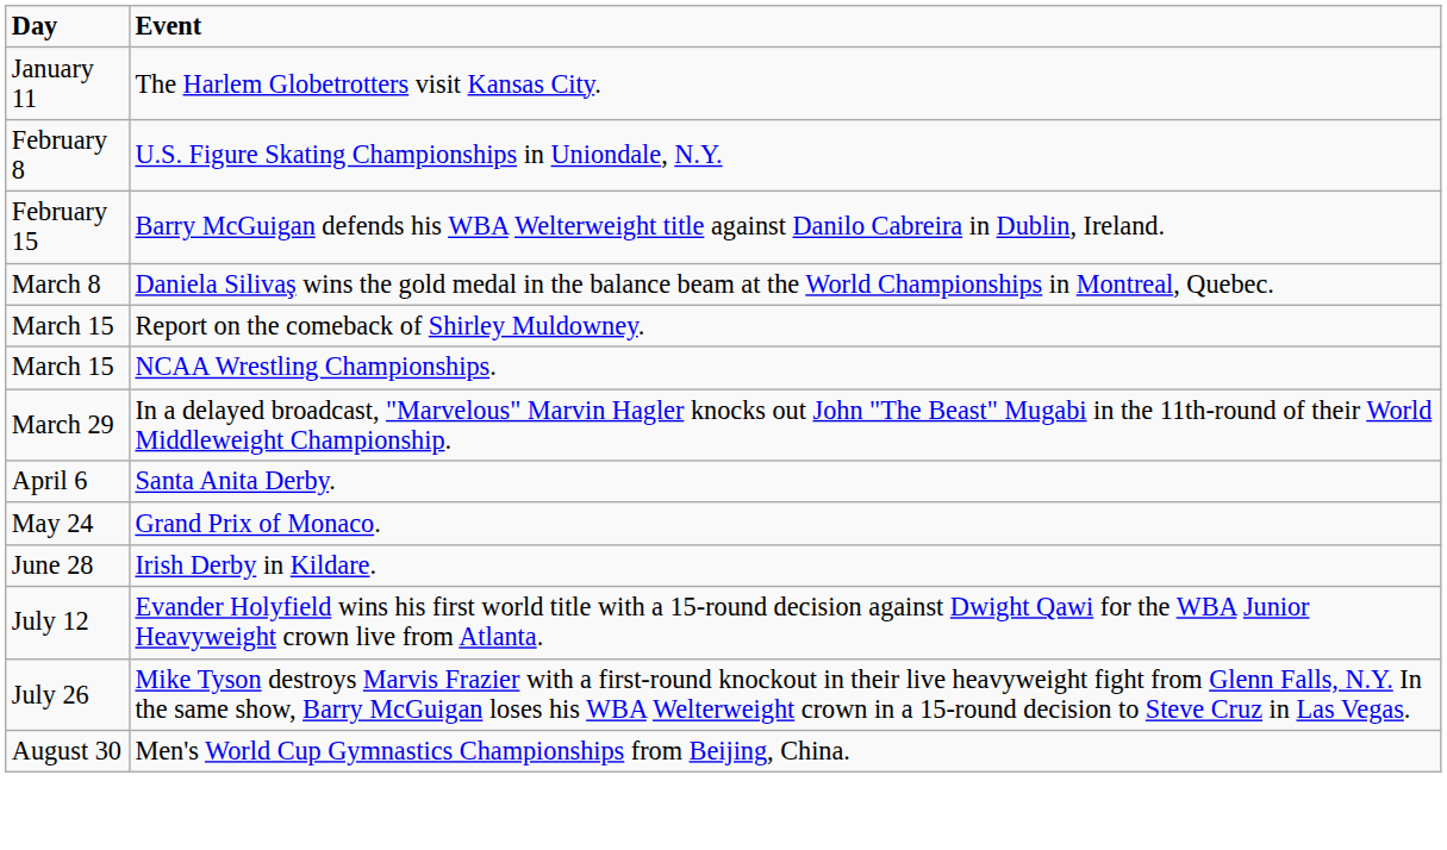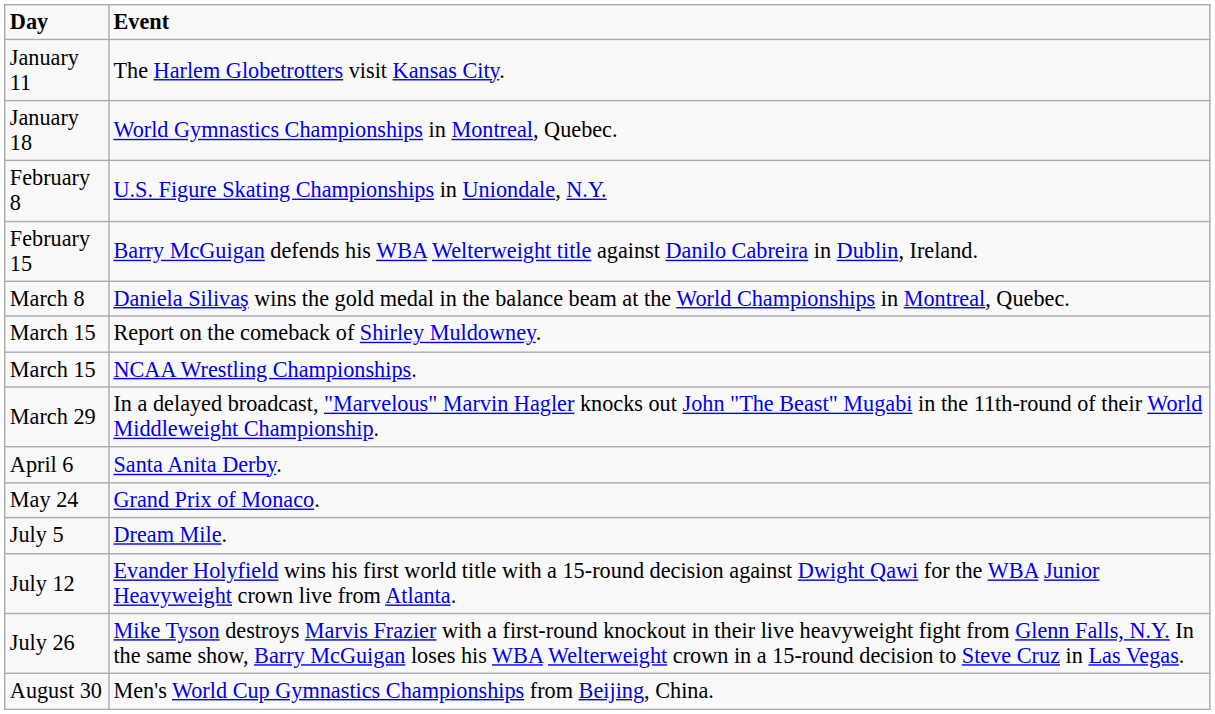 <table class="wikitable">
 <tr>
 <td><strong>Day</strong></td>
 <td><strong>Event</strong></td>
 </tr>
 <tr>
 <td>January 11</td>
 <td>The <a href='#'>Harlem Globetrotters</a> visit <a href='#'>Kansas City</a>.</td>
+</tr>
+<tr>
+<td>January 18</td>
+<td><a href='#'>World Gymnastics Championships</a> in <a href='#'>Montreal</a>, Quebec.</td>
 </tr>
 <tr>
 <td>February 8</td>
 <td><a href='#'>U.S. Figure Skating Championships</a> in <a href='#'>Uniondale</a>, <a href='#'>N.Y.</a></td>
 </tr>
 <tr>
 <td>February 15</td>
 <td><a href='#'>Barry McGuigan</a> defends his <a href='#'>WBA</a> <a href='#'>Welterweight title</a> against <a href='#'>Danilo Cabreira</a> in <a href='#'>Dublin</a>, Ireland.</td>
 </tr>
 <tr>
 <td>March 8</td>
 <td><a href='#'>Daniela Silivaş</a> wins the gold medal in the balance beam at the <a href='#'>World Championships</a> in <a href='#'>Montreal</a>, Quebec.</td>
 </tr>
 <tr>
 <td>March 15</td>
 <td>Report on the comeback of <a href='#'>Shirley Muldowney</a>.</td>
 </tr>
 <tr>
 <td>March 15</td>
 <td><a href='#'>NCAA Wrestling Championships</a>.</td>
 </tr>
 <tr>
 <td>March 29</td>
 <td>In a delayed broadcast, <a href='#'>"Marvelous" Marvin Hagler</a> knocks out <a href='#'>John "The Beast" Mugabi</a> in the 11th-round of their <a href='#'>World Middleweight Championship</a>.</td>
 </tr>
 <tr>
 <td>April 6</td>
 <td><a href='#'>Santa Anita Derby</a>.</td>
 </tr>
 <tr>
 <td>May 24</td>
 <td><a href='#'>Grand Prix of Monaco</a>.</td>
 </tr>
 <tr>
-<td>June 28</td>
-<td><a href='#'>Irish Derby</a> in <a href='#'>Kildare</a>.</td>
+<td>July 5</td>
+<td><a href='#'>Dream Mile</a>.</td>
 </tr>
 <tr>
 <td>July 12</td>
 <td><a href='#'>Evander Holyfield</a> wins his first world title with a 15-round decision against <a href='#'>Dwight Qawi</a> for the <a href='#'>WBA</a> <a href='#'>Junior Heavyweight</a> crown live from <a href='#'>Atlanta</a>.</td>
 </tr>
 <tr>
 <td>July 26</td>
 <td><a href='#'>Mike Tyson</a> destroys <a href='#'>Marvis Frazier</a> with a first-round knockout in their live heavyweight fight from <a href='#'>Glenn Falls, N.Y.</a> In the same show, <a href='#'>Barry McGuigan</a> loses his <a href='#'>WBA</a> <a href='#'>Welterweight</a> crown in a 15-round decision to <a href='#'>Steve Cruz</a> in <a href='#'>Las Vegas</a>.</td>
 </tr>
 <tr>
 <td>August 30</td>
 <td>Men's <a href='#'>World Cup Gymnastics Championships</a> from <a href='#'>Beijing</a>, China.</td>
 </tr>
 </table>
